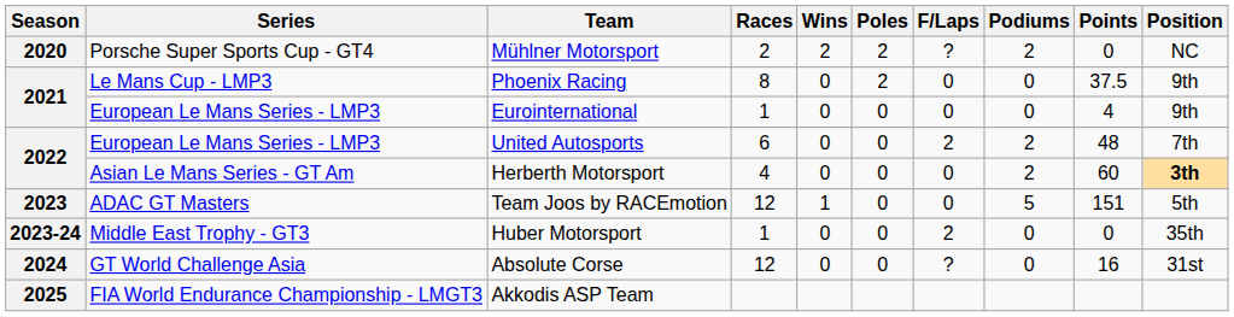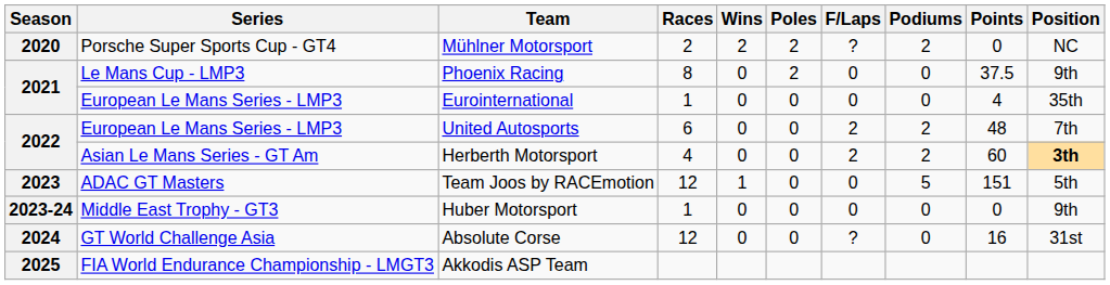 <table class="wikitable" style="font-size: 90%; text-align:center">
 <tr>
 <th>Season</th>
 <th>Series</th>
 <th>Team</th>
 <th>Races</th>
 <th>Wins</th>
 <th>Poles</th>
 <th>F/Laps</th>
 <th>Podiums</th>
 <th>Points</th>
 <th>Position</th>
 </tr>
 <tr>
 <th>2020</th>
 <td align="left">Porsche Super Sports Cup - GT4</td>
 <td align="left"><a href='#'>Mühlner Motorsport</a></td>
 <td>2</td>
 <td>2</td>
 <td>2</td>
 <td>?</td>
 <td>2</td>
 <td>0</td>
 <td>NC</td>
 </tr>
 <tr>
 <th rowspan="2">2021</th>
 <td align="left"><a href='#'>Le Mans Cup - LMP3</a></td>
 <td align="left"><a href='#'>Phoenix Racing</a></td>
 <td>8</td>
 <td>0</td>
 <td>2</td>
 <td>0</td>
 <td>0</td>
 <td>37.5</td>
 <td>9th</td>
 </tr>
 <tr>
 <td align="left"><a href='#'>European Le Mans Series - LMP3</a></td>
 <td align="left"><a href='#'>Eurointernational</a></td>
 <td>1</td>
 <td>0</td>
 <td>0</td>
 <td>0</td>
 <td>0</td>
 <td>4</td>
-<td>9th</td>
+<td>35th</td>
 </tr>
 <tr>
 <th rowspan="2">2022</th>
 <td align="left"><a href='#'>European Le Mans Series - LMP3</a></td>
 <td align="left"><a href='#'>United Autosports</a></td>
 <td>6</td>
 <td>0</td>
 <td>0</td>
 <td>2</td>
 <td>2</td>
 <td>48</td>
 <td>7th</td>
 </tr>
 <tr>
 <td align="left"><a href='#'>Asian Le Mans Series - GT Am</a></td>
 <td align="left">Herberth Motorsport</td>
 <td>4</td>
 <td>0</td>
 <td>0</td>
-<td>0</td>
+<td>2</td>
 <td>2</td>
 <td>60</td>
 <td style="background:#FFDF9F;"><strong>3th</strong></td>
 </tr>
 <tr>
 <th>2023</th>
 <td align="left"><a href='#'>ADAC GT Masters</a></td>
 <td align="left">Team Joos by RACEmotion</td>
 <td>12</td>
 <td>1</td>
 <td>0</td>
 <td>0</td>
 <td>5</td>
 <td>151</td>
 <td>5th</td>
 </tr>
 <tr>
 <th>2023-24</th>
 <td align=left><a href='#'>Middle East Trophy - GT3</a></td>
 <td align=left>Huber Motorsport</td>
 <td>1</td>
 <td>0</td>
 <td>0</td>
-<td>2</td>
 <td>0</td>
 <td>0</td>
-<td>35th</td>
+<td>0</td>
+<td>9th</td>
 </tr>
 <tr>
 <th>2024</th>
 <td align=left><a href='#'>GT World Challenge Asia</a></td>
 <td align=left>Absolute Corse</td>
 <td>12</td>
 <td>0</td>
 <td>0</td>
 <td>?</td>
 <td>0</td>
 <td>16</td>
 <td>31st</td>
 </tr>
 <tr>
 <th>2025</th>
 <td align=left><a href='#'>FIA World Endurance Championship - LMGT3</a></td>
 <td align=left>Akkodis ASP Team</td>
 <td></td>
 <td></td>
 <td></td>
 <td></td>
 <td></td>
 <td></td>
 <td></td>
 </tr>
 </table>
